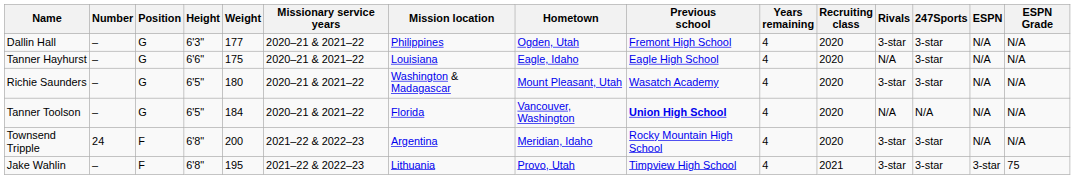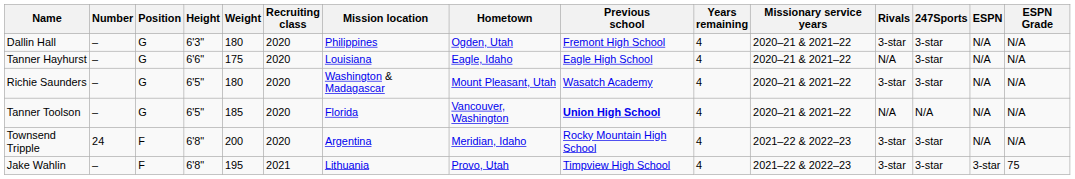 <table class="wikitable sortable">
 <tr>
 <th>Name</th>
 <th>Number</th>
 <th>Position</th>
 <th>Height</th>
 <th>Weight</th>
-<th>Missionary service years</th>
+<th>Recruiting<br>class</th>
 <th>Mission location</th>
 <th>Hometown</th>
 <th>Previous<br>school</th>
 <th>Years<br>remaining</th>
-<th>Recruiting<br>class</th>
+<th>Missionary service years</th>
 <th>Rivals</th>
 <th>247Sports</th>
 <th>ESPN</th>
 <th>ESPN Grade</th>
 </tr>
 <tr>
 <td>Dallin Hall</td>
 <td>–</td>
 <td>G</td>
 <td>6'3"</td>
-<td>177</td>
-<td>2020–21 &  2021–22</td>
+<td>180</td>
+<td>2020</td>
 <td><a href='#'>Philippines</a></td>
 <td><a href='#'>Ogden, Utah</a></td>
 <td><a href='#'>Fremont High School</a></td>
 <td>4</td>
-<td>2020</td>
+<td>2020–21 &  2021–22</td>
 <td>3-star</td>
 <td>3-star</td>
 <td>N/A</td>
 <td>N/A</td>
 </tr>
 <tr>
 <td>Tanner Hayhurst</td>
 <td>–</td>
 <td>G</td>
 <td>6'6"</td>
 <td>175</td>
-<td>2020–21 &  2021–22</td>
+<td>2020</td>
 <td><a href='#'>Louisiana</a></td>
 <td><a href='#'>Eagle, Idaho</a></td>
 <td><a href='#'>Eagle High School</a></td>
 <td>4</td>
-<td>2020</td>
+<td>2020–21 &  2021–22</td>
 <td>N/A</td>
 <td>3-star</td>
 <td>N/A</td>
 <td>N/A</td>
 </tr>
 <tr>
 <td>Richie Saunders</td>
 <td>–</td>
 <td>G</td>
 <td>6'5"</td>
 <td>180</td>
-<td>2020–21 &  2021–22</td>
+<td>2020</td>
 <td><a href='#'>Washington</a> & <a href='#'>Madagascar</a></td>
 <td><a href='#'>Mount Pleasant, Utah</a></td>
 <td><a href='#'>Wasatch Academy</a></td>
 <td>4</td>
-<td>2020</td>
+<td>2020–21 &  2021–22</td>
 <td>3-star</td>
 <td>3-star</td>
 <td>N/A</td>
 <td>N/A</td>
 </tr>
 <tr>
 <td>Tanner Toolson</td>
 <td>–</td>
 <td>G</td>
 <td>6'5"</td>
-<td>184</td>
-<td>2020–21 &  2021–22</td>
+<td>185</td>
+<td>2020</td>
 <td><a href='#'>Florida</a></td>
 <td><a href='#'>Vancouver, Washington</a></td>
 <td><strong><a href='#'>Union High School</a></strong></td>
 <td>4</td>
-<td>2020</td>
+<td>2020–21 &  2021–22</td>
 <td>N/A</td>
 <td>N/A</td>
 <td>N/A</td>
 <td>N/A</td>
 </tr>
 <tr>
 <td>Townsend Tripple</td>
 <td>24</td>
 <td>F</td>
 <td>6'8"</td>
 <td>200</td>
-<td>2021–22 &  2022–23</td>
+<td>2020</td>
 <td><a href='#'>Argentina</a></td>
 <td><a href='#'>Meridian, Idaho</a></td>
 <td><a href='#'>Rocky Mountain High School</a></td>
 <td>4</td>
-<td>2020</td>
+<td>2021–22 &  2022–23</td>
 <td>3-star</td>
 <td>3-star</td>
 <td>N/A</td>
 <td>N/A</td>
 </tr>
 <tr>
 <td>Jake Wahlin</td>
 <td>–</td>
 <td>F</td>
 <td>6'8"</td>
 <td>195</td>
-<td>2021–22 &  2022–23</td>
+<td>2021</td>
 <td><a href='#'>Lithuania</a></td>
 <td><a href='#'>Provo, Utah</a></td>
 <td><a href='#'>Timpview High School</a></td>
 <td>4</td>
-<td>2021</td>
+<td>2021–22 &  2022–23</td>
 <td>3-star</td>
 <td>3-star</td>
 <td>3-star</td>
 <td>75</td>
 </tr>
 </table>
